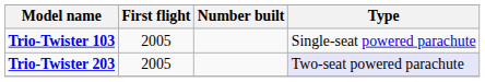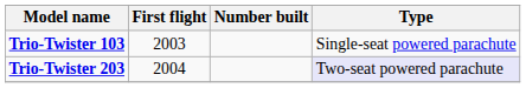 <table class="wikitable" align=center>
 <tr>
 </tr>
 <tr style="background:#efefef;">
 <th>Model name</th>
 <th>First flight</th>
 <th>Number built</th>
 <th>Type</th>
 </tr>
 <tr>
 <td align=left><strong><a href='#'>Trio-Twister 103</a></strong></td>
-<td align=center>2005</td>
+<td align=center>2003</td>
 <td align=center></td>
 <td align=left>Single-seat <a href='#'>powered parachute</a></td>
 </tr>
 <tr>
 <td align=left><strong><a href='#'>Trio-Twister 203</a></strong></td>
-<td align=center>2005</td>
+<td align=center>2004</td>
 <td align=center></td>
 <td align=left style="background: lavender;">Two-seat powered parachute</td>
 </tr>
 <tr>
 </tr>
 </table>
